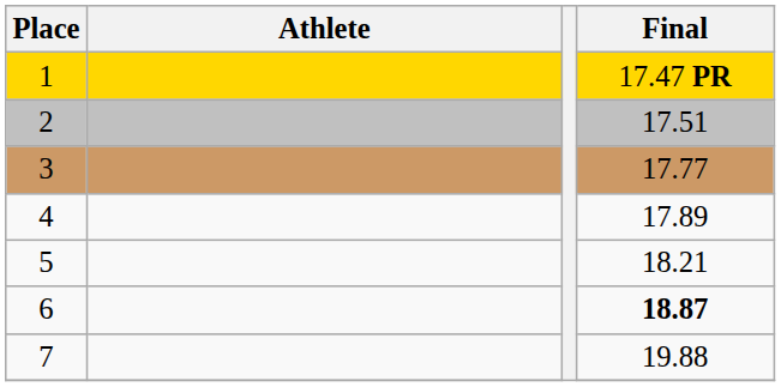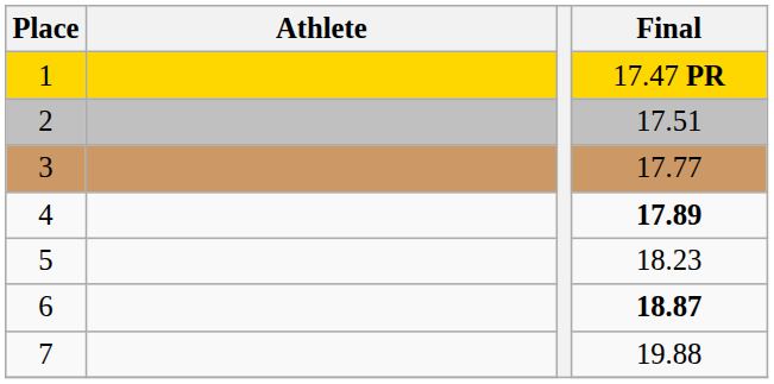 <table class="wikitable" style="text-align:center">
 <tr>
 <th>Place</th>
 <th width=250>Athlete</th>
 <th rowspan=10></th>
 <th width=100>Final</th>
 </tr>
 <tr bgcolor=gold>
 <td>1</td>
 <td align=left></td>
 <td>17.47 <strong>PR</strong></td>
 </tr>
 <tr bgcolor=silver>
 <td>2</td>
 <td align=left></td>
 <td>17.51</td>
 </tr>
 <tr bgcolor=cc9966>
 <td>3</td>
 <td align=left></td>
 <td>17.77</td>
 </tr>
 <tr>
 <td>4</td>
 <td align=left></td>
-<td>17.89</td>
+<td><strong>17.89</strong></td>
 </tr>
 <tr>
 <td>5</td>
 <td align=left></td>
-<td>18.21</td>
+<td>18.23</td>
 </tr>
 <tr>
 <td>6</td>
 <td align=left></td>
 <td><strong>18.87</strong></td>
 </tr>
 <tr>
 <td>7</td>
 <td align=left></td>
 <td>19.88</td>
 </tr>
 <tr>
 </tr>
 </table>
